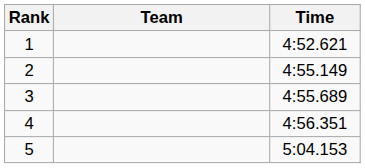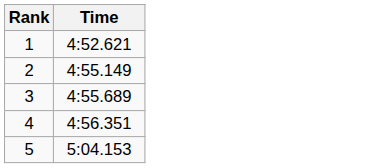 <table class=wikitable style="text-align:center">
 <tr>
 <th width=40>Rank</th>
-<th width=200>Team</th>
 <th width=80>Time</th>
 </tr>
 <tr>
 <td>1</td>
-<td align=left></td>
 <td>4:52.621</td>
 </tr>
 <tr>
 <td>2</td>
-<td align=left></td>
 <td>4:55.149</td>
 </tr>
 <tr>
 <td>3</td>
-<td align=left></td>
 <td>4:55.689</td>
 </tr>
 <tr>
 <td>4</td>
-<td align=left></td>
 <td>4:56.351</td>
 </tr>
 <tr>
 <td>5</td>
-<td align=left></td>
 <td>5:04.153</td>
 </tr>
 </table>
